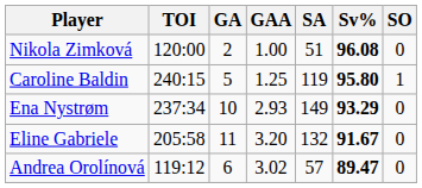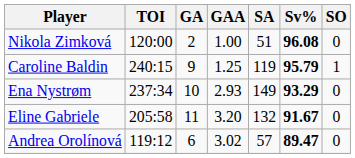 <table class="wikitable sortable" style="text-align:center;">
 <tr>
 <th>Player</th>
 <th>TOI</th>
 <th>GA</th>
 <th>GAA</th>
 <th>SA</th>
 <th>Sv%</th>
 <th>SO</th>
 </tr>
 <tr>
 <td style="text-align:left;"> <a href='#'>Nikola Zimková</a></td>
 <td>120:00</td>
 <td>2</td>
 <td>1.00</td>
 <td>51</td>
 <td><strong>96.08</strong></td>
 <td>0</td>
 </tr>
 <tr>
 <td style="text-align:left;"> <a href='#'>Caroline Baldin</a></td>
 <td>240:15</td>
-<td>5</td>
+<td>9</td>
 <td>1.25</td>
 <td>119</td>
-<td><strong>95.80</strong></td>
+<td><strong>95.79</strong></td>
 <td>1</td>
 </tr>
 <tr>
 <td style="text-align:left;"> <a href='#'>Ena Nystrøm</a></td>
 <td>237:34</td>
 <td>10</td>
 <td>2.93</td>
 <td>149</td>
 <td><strong>93.29</strong></td>
 <td>0</td>
 </tr>
 <tr>
 <td style="text-align:left;"> <a href='#'>Eline Gabriele</a></td>
 <td>205:58</td>
 <td>11</td>
 <td>3.20</td>
 <td>132</td>
 <td><strong>91.67</strong></td>
 <td>0</td>
 </tr>
 <tr>
 <td style="text-align:left;"> <a href='#'>Andrea Orolínová</a></td>
 <td>119:12</td>
 <td>6</td>
 <td>3.02</td>
 <td>57</td>
 <td><strong>89.47</strong></td>
 <td>0</td>
 </tr>
 <tr>
 </tr>
 </table>
